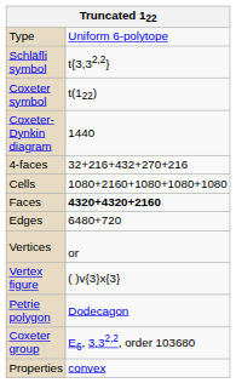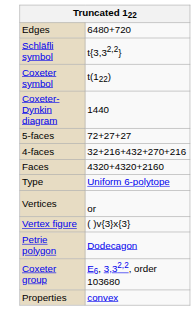 <table class="wikitable" align="right" style="margin-left:10px" width="280">
 <tr>
 <th bgcolor=#e7dcc3 colspan=2>Truncated 1<sub>22</sub></th>
 </tr>
 <tr>
-<td bgcolor=#e7dcc3>Type</td>
-<td><a href='#'>Uniform 6-polytope</a></td>
+<td bgcolor=#e7dcc3>Edges</td>
+<td>6480+720</td>
 </tr>
 <tr>
 <td bgcolor=#e7dcc3><a href='#'>Schläfli symbol</a></td>
 <td>t{3,3<sup>2,2</sup>}</td>
 </tr>
 <tr>
 <td bgcolor=#e7dcc3><a href='#'>Coxeter symbol</a></td>
 <td>t(1<sub>22</sub>)</td>
 </tr>
 <tr>
 <td bgcolor=#e7dcc3><a href='#'>Coxeter-Dynkin diagram</a></td>
 <td>1440</td>
 </tr>
 <tr>
+<td bgcolor=#e7dcc3>5-faces</td>
+<td>72+27+27</td>
+</tr>
+<tr>
 <td bgcolor=#e7dcc3>4-faces</td>
 <td>32+216+432+270+216</td>
 </tr>
 <tr>
-<td bgcolor=#e7dcc3>Cells</td>
-<td>1080+2160+1080+1080+1080</td>
+<td bgcolor=#e7dcc3>Faces</td>
+<td>4320+4320+2160</td>
 </tr>
 <tr>
-<td bgcolor=#e7dcc3>Faces</td>
-<td><strong>4320+4320+2160</strong></td>
-</tr>
-<tr>
-<td bgcolor=#e7dcc3>Edges</td>
-<td>6480+720</td>
+<td bgcolor=#e7dcc3>Type</td>
+<td><a href='#'>Uniform 6-polytope</a></td>
 </tr>
 <tr>
 <td bgcolor=#e7dcc3>Vertices</td>
 <td><br>or </td>
 </tr>
 <tr>
 <td bgcolor=#e7dcc3><a href='#'>Vertex figure</a></td>
 <td>( )v{3}x{3}</td>
 </tr>
 <tr>
 <td bgcolor=#e7dcc3><a href='#'>Petrie polygon</a></td>
 <td><a href='#'>Dodecagon</a></td>
 </tr>
 <tr>
 <td bgcolor=#e7dcc3><a href='#'>Coxeter group</a></td>
 <td><a href='#'>E<sub>6</sub></a>, <a href='#'>3,3<sup>2,2</sup></a>, order 103680</td>
 </tr>
 <tr>
 <td bgcolor=#e7dcc3>Properties</td>
 <td><a href='#'>convex</a></td>
 </tr>
 </table>
